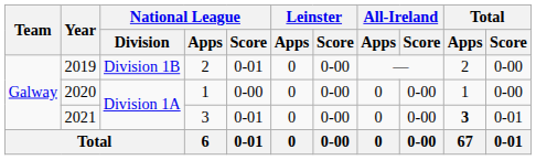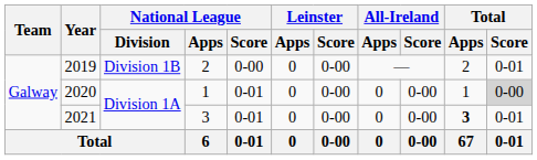 <table class="wikitable" style="text-align:center">
 <tr>
 <th rowspan="2">Team</th>
 <th rowspan="2">Year</th>
 <th colspan="3"><a href='#'>National League</a></th>
 <th colspan="2"><a href='#'>Leinster</a></th>
 <th colspan="2"><a href='#'>All-Ireland</a></th>
 <th colspan="2">Total</th>
 </tr>
 <tr>
 <th>Division</th>
 <th>Apps</th>
 <th>Score</th>
 <th>Apps</th>
 <th>Score</th>
 <th>Apps</th>
 <th>Score</th>
 <th>Apps</th>
 <th>Score</th>
 </tr>
 <tr>
 <td rowspan="3"><a href='#'>Galway</a></td>
 <td>2019</td>
 <td rowspan="1"><a href='#'>Division 1B</a></td>
 <td>2</td>
-<td>0-01</td>
+<td>0-00</td>
 <td>0</td>
 <td>0-00</td>
 <td colspan=2>—</td>
 <td>2</td>
-<td>0-00</td>
+<td>0-01</td>
 </tr>
 <tr>
 <td>2020</td>
 <td rowspan="2"><a href='#'>Division 1A</a></td>
 <td>1</td>
-<td>0-00</td>
+<td>0-01</td>
 <td>0</td>
 <td>0-00</td>
 <td>0</td>
 <td>0-00</td>
 <td>1</td>
-<td>0-00</td>
+<td style="background: lightgrey;">0-00</td>
 </tr>
 <tr>
 <td>2021</td>
 <td>3</td>
 <td>0-01</td>
 <td>0</td>
 <td>0-00</td>
 <td>0</td>
 <td>0-00</td>
 <td><strong>3</strong></td>
 <td>0-01</td>
 </tr>
 <tr>
 <th colspan="3">Total</th>
 <th>6</th>
 <th>0-01</th>
 <th>0</th>
 <th>0-00</th>
 <th>0</th>
 <th>0-00</th>
 <th>67</th>
 <th>0-01</th>
 </tr>
 </table>
